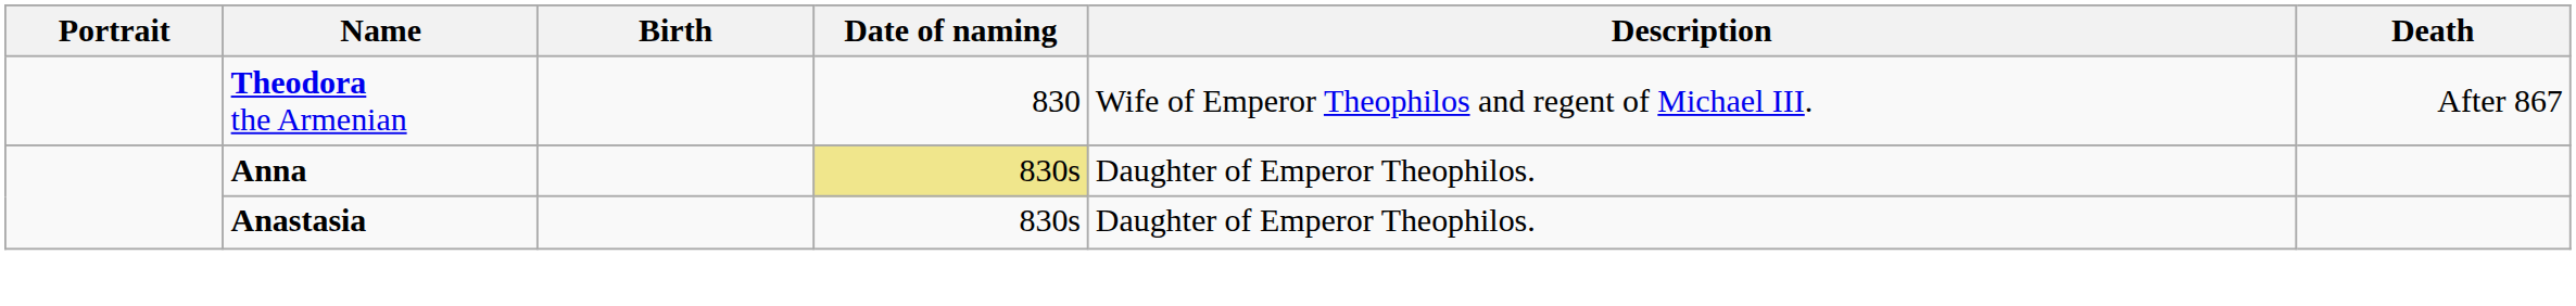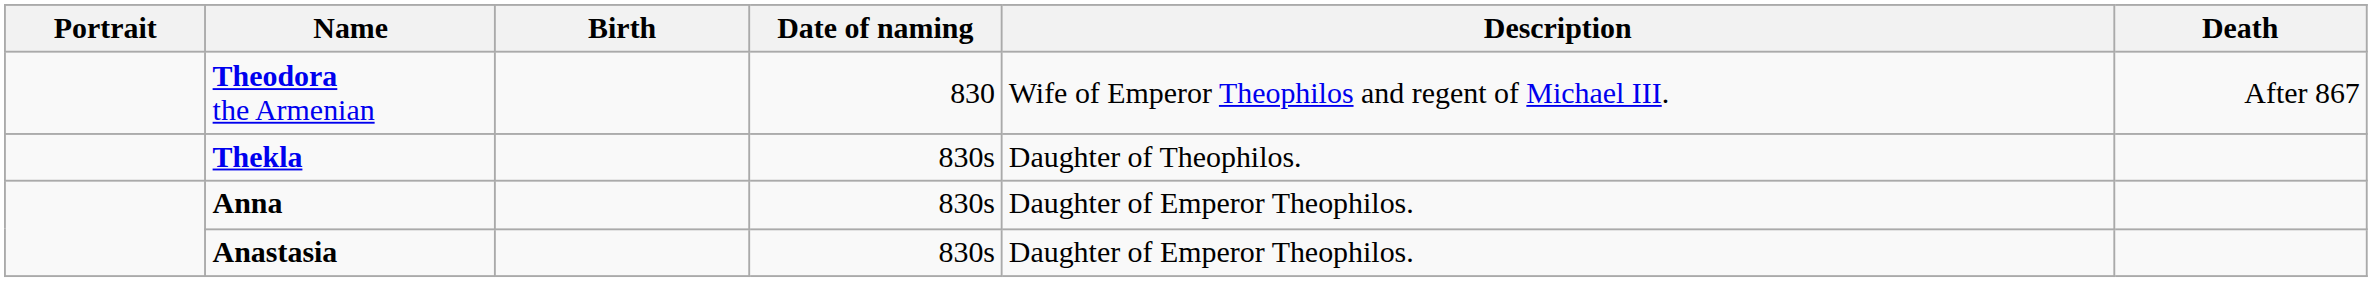 <table width=100% class="wikitable">
 <tr>
 <th style="width:100px">Portrait</th>
 <th>Name</th>
 <th style="width:8em">Birth</th>
 <th style="width:8em">Date of naming</th>
 <th>Description</th>
 <th style="width:8em">Death</th>
 </tr>
 <tr>
 <td></td>
 <td><a href='#'><strong>Theodora</strong><br>the Armenian</a><br></td>
 <td style="text-align:right"></td>
 <td style="text-align:right">830</td>
 <td>Wife of Emperor <a href='#'>Theophilos</a> and regent of <a href='#'>Michael III</a>.</td>
 <td style="text-align:right">After 867</td>
 </tr>
 <tr>
+<td></td>
+<td><a href='#'><strong>Thekla</strong></a><br></td>
+<td style="text-align:right"></td>
+<td style="text-align:right">830s</td>
+<td>Daughter of Theophilos.</td>
+<td style="text-align:right"></td>
+</tr>
+<tr>
 <td rowspan="2"></td>
 <td><strong>Anna</strong><br></td>
 <td style="text-align:right"></td>
-<td style="background: khaki; text-align:right">830s</td>
+<td style="text-align:right">830s</td>
 <td>Daughter of Emperor Theophilos.</td>
 <td style="text-align:right"></td>
 </tr>
 <tr>
 <td><strong>Anastasia</strong><br></td>
 <td style="text-align:right"></td>
 <td style="text-align:right">830s</td>
 <td>Daughter of Emperor Theophilos.</td>
 <td style="text-align:right"></td>
 </tr>
 </table>
